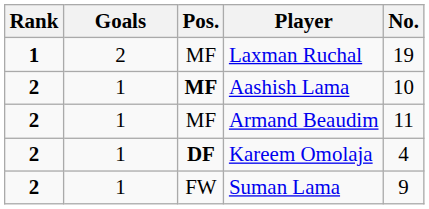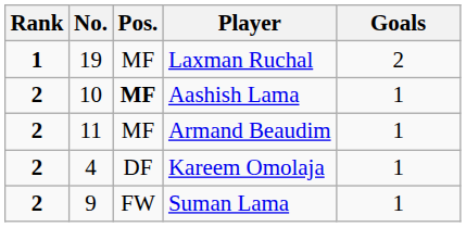 <table class="wikitable sortable alternance" style="text-align:center">
 <tr>
 <th>Rank</th>
-<th width="80">Goals</th>
+<th>No.</th>
 <th>Pos.</th>
 <th>Player</th>
-<th>No.</th>
+<th width="80">Goals</th>
 </tr>
 <tr>
 <td><strong>1</strong></td>
-<td>2</td>
+<td>19</td>
 <td>MF</td>
 <td style="text-align:left"> <a href='#'>Laxman Ruchal</a></td>
-<td>19</td>
+<td>2</td>
 </tr>
 <tr>
 <td><strong>2</strong></td>
-<td>1</td>
+<td>10</td>
 <td><strong>MF</strong></td>
 <td style="text-align:left"> <a href='#'>Aashish Lama</a></td>
-<td>10</td>
+<td>1</td>
 </tr>
 <tr>
 <td><strong>2</strong></td>
-<td>1</td>
+<td>11</td>
 <td>MF</td>
 <td style="text-align:left"> <a href='#'>Armand Beaudim</a></td>
-<td>11</td>
+<td>1</td>
 </tr>
 <tr>
 <td><strong>2</strong></td>
+<td>4</td>
+<td>DF</td>
+<td style="text-align:left"> <a href='#'>Kareem Omolaja</a></td>
 <td>1</td>
-<td><strong>DF</strong></td>
-<td style="text-align:left"> <a href='#'>Kareem Omolaja</a></td>
-<td>4</td>
 </tr>
 <tr>
 <td><strong>2</strong></td>
-<td>1</td>
+<td>9</td>
 <td>FW</td>
 <td style="text-align:left"> <a href='#'>Suman Lama</a></td>
-<td>9</td>
+<td>1</td>
 </tr>
 </table>
